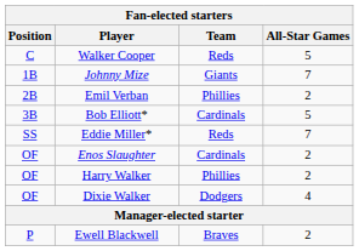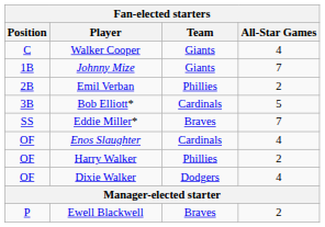 <table class="wikitable" style="font-size: 100%; text-align:center;">
 <tr>
 <th colspan="4">Fan-elected starters</th>
 </tr>
 <tr>
 <th>Position</th>
 <th width="150">Player</th>
 <th width="100">Team</th>
 <th>All-Star Games</th>
 </tr>
 <tr>
 <td><a href='#'>C</a></td>
 <td><a href='#'>Walker Cooper</a></td>
-<td><a href='#'>Reds</a></td>
-<td>5</td>
+<td><a href='#'>Giants</a></td>
+<td>4</td>
 </tr>
 <tr>
 <td><a href='#'>1B</a></td>
 <td><em><a href='#'>Johnny Mize</a></em></td>
 <td><a href='#'>Giants</a></td>
 <td>7</td>
 </tr>
 <tr>
 <td><a href='#'>2B</a></td>
 <td><a href='#'>Emil Verban</a></td>
 <td><a href='#'>Phillies</a></td>
 <td>2</td>
 </tr>
 <tr>
 <td><a href='#'>3B</a></td>
 <td><a href='#'>Bob Elliott</a>*</td>
 <td><a href='#'>Cardinals</a></td>
 <td>5</td>
 </tr>
 <tr>
 <td><a href='#'>SS</a></td>
 <td><a href='#'>Eddie Miller</a>*</td>
-<td><a href='#'>Reds</a></td>
+<td><a href='#'>Braves</a></td>
 <td>7</td>
 </tr>
 <tr>
 <td><a href='#'>OF</a></td>
 <td><em><a href='#'>Enos Slaughter</a></em></td>
 <td><a href='#'>Cardinals</a></td>
-<td>2</td>
+<td>4</td>
 </tr>
 <tr>
 <td><a href='#'>OF</a></td>
 <td><a href='#'>Harry Walker</a></td>
 <td><a href='#'>Phillies</a></td>
 <td>2</td>
 </tr>
 <tr>
 <td><a href='#'>OF</a></td>
 <td><a href='#'>Dixie Walker</a></td>
 <td><a href='#'>Dodgers</a></td>
 <td>4</td>
 </tr>
 <tr>
 <th colspan="9">Manager-elected starter</th>
 </tr>
 <tr>
 <td><a href='#'>P</a></td>
 <td><a href='#'>Ewell Blackwell</a></td>
 <td><a href='#'>Braves</a></td>
 <td>2</td>
 </tr>
 </table>
